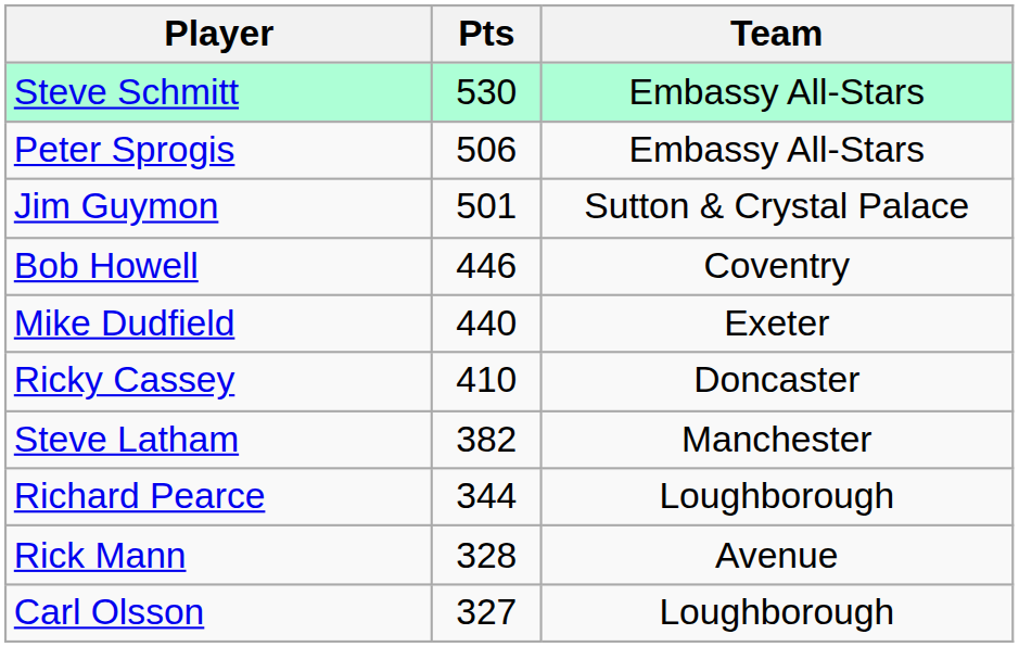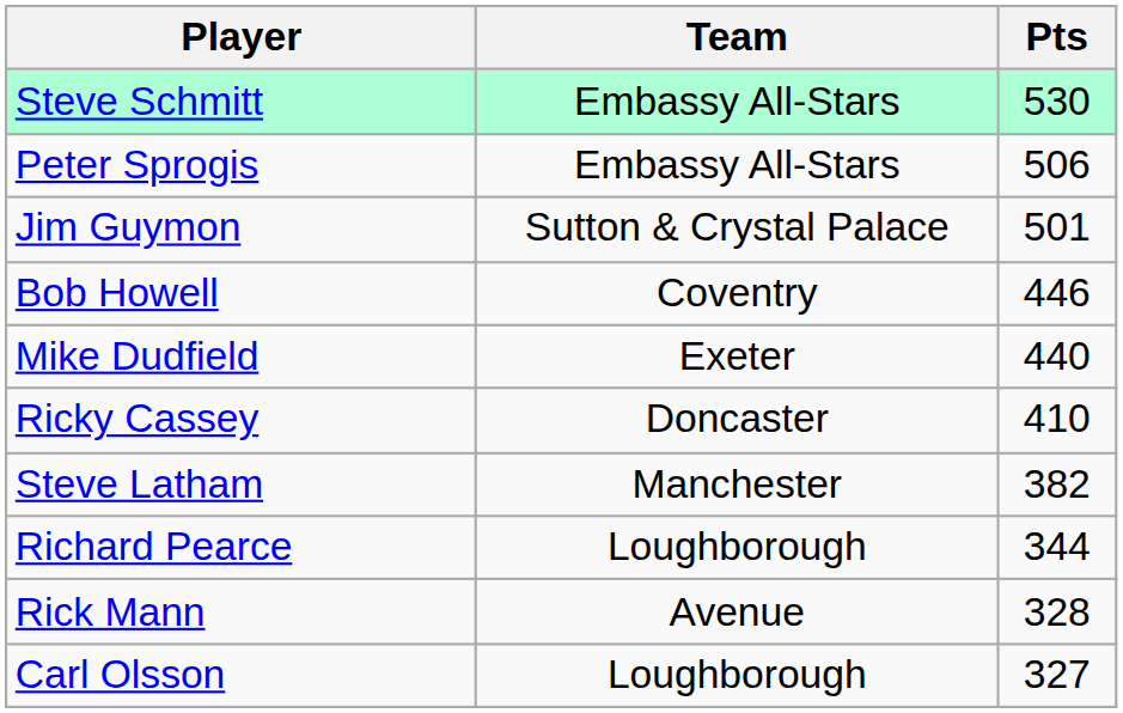 <table class="wikitable" style="font-size: 100%">
 <tr>
 <th width=180>Player</th>
+<th width=200>Team</th>
 <th width=40>Pts</th>
-<th width=200>Team</th>
 </tr>
 <tr align=center style="background: #ADFFD6;">
 <td align="left"><a href='#'>Steve Schmitt</a></td>
+<td>Embassy All-Stars</td>
 <td>530</td>
-<td>Embassy All-Stars</td>
 </tr>
 <tr align=center>
 <td align="left"><a href='#'>Peter Sprogis</a></td>
+<td>Embassy All-Stars</td>
 <td>506</td>
-<td>Embassy All-Stars</td>
 </tr>
 <tr align=center>
 <td align="left"><a href='#'>Jim Guymon</a></td>
+<td>Sutton & Crystal Palace</td>
 <td>501</td>
-<td>Sutton & Crystal Palace</td>
 </tr>
 <tr align=center>
 <td align="left"><a href='#'>Bob Howell</a></td>
+<td>Coventry</td>
 <td>446</td>
-<td>Coventry</td>
 </tr>
 <tr align=center>
 <td align="left"><a href='#'>Mike Dudfield</a></td>
+<td>Exeter</td>
 <td>440</td>
-<td>Exeter</td>
 </tr>
 <tr align=center>
 <td align="left"><a href='#'>Ricky Cassey</a></td>
+<td>Doncaster</td>
 <td>410</td>
-<td>Doncaster</td>
 </tr>
 <tr align=center>
 <td align="left"><a href='#'>Steve Latham</a></td>
+<td>Manchester</td>
 <td>382</td>
-<td>Manchester</td>
 </tr>
 <tr align=center>
 <td align="left"><a href='#'>Richard Pearce</a></td>
+<td>Loughborough</td>
 <td>344</td>
-<td>Loughborough</td>
 </tr>
 <tr align=center>
 <td align="left"><a href='#'>Rick Mann</a></td>
+<td>Avenue</td>
 <td>328</td>
-<td>Avenue</td>
 </tr>
 <tr align=center>
 <td align="left"><a href='#'>Carl Olsson</a></td>
+<td>Loughborough</td>
 <td>327</td>
-<td>Loughborough</td>
 </tr>
 </table>
